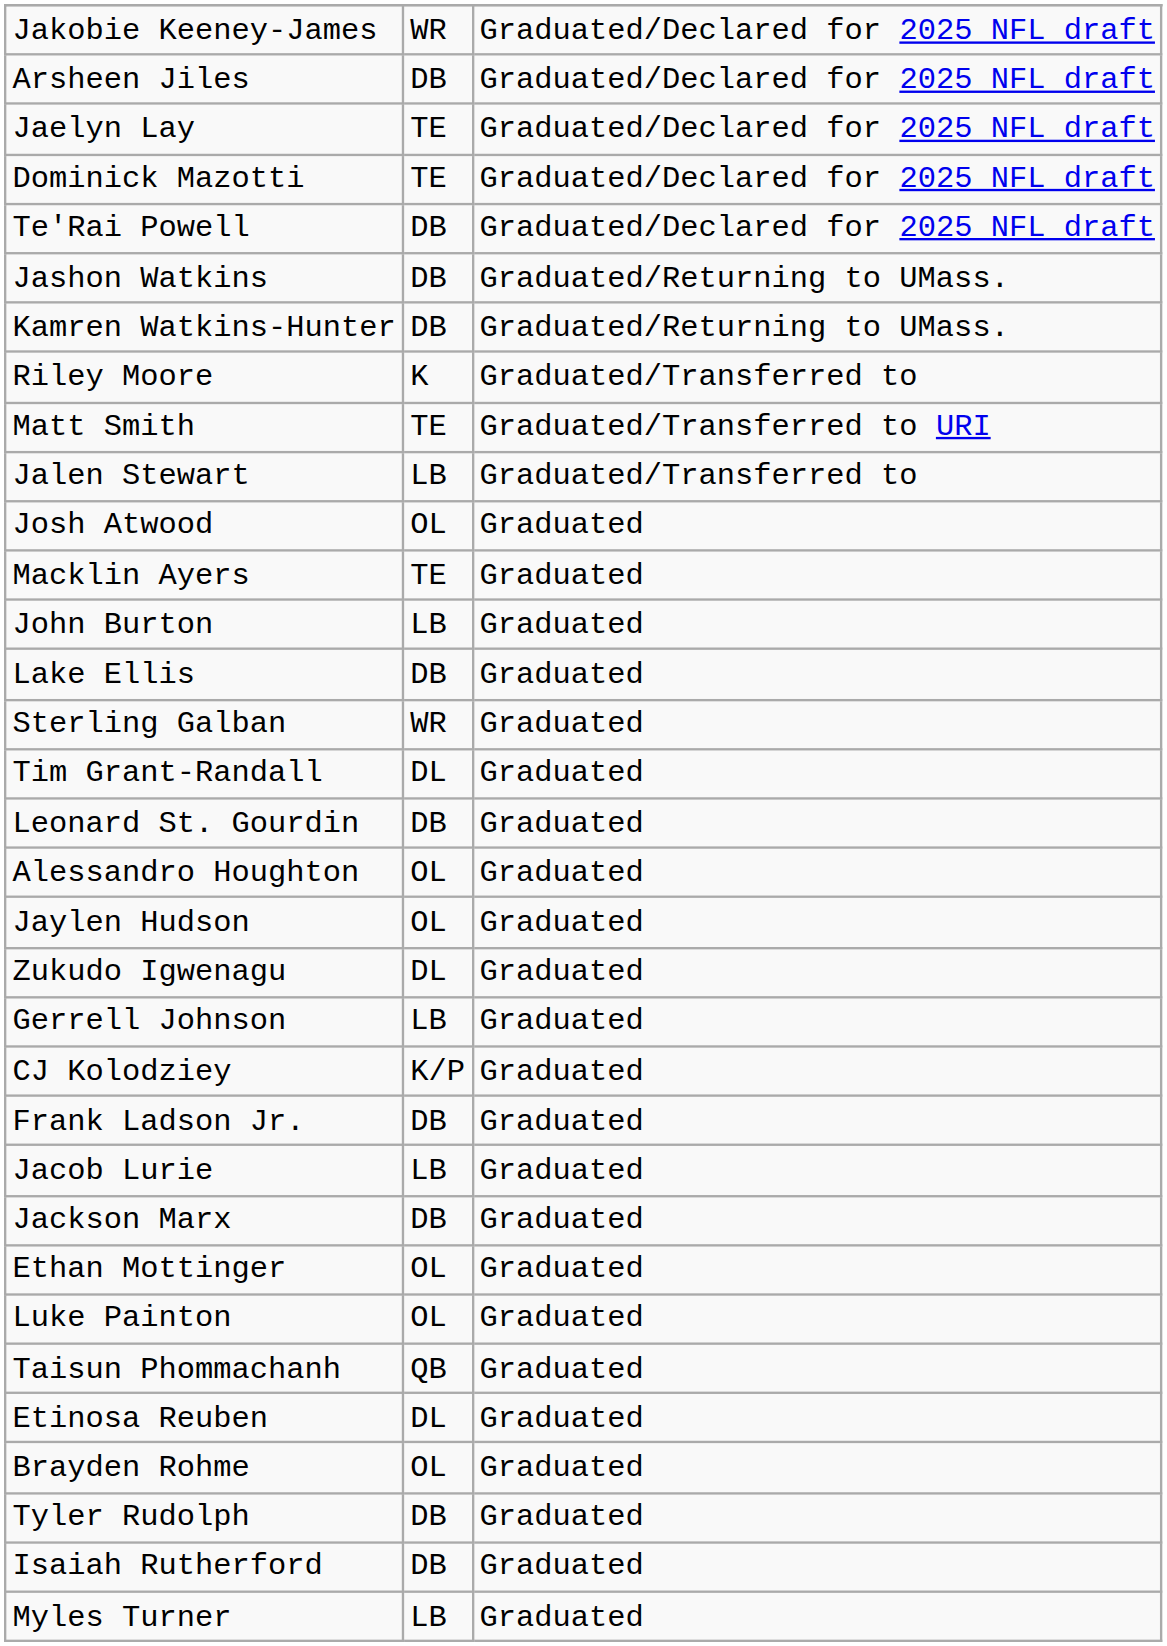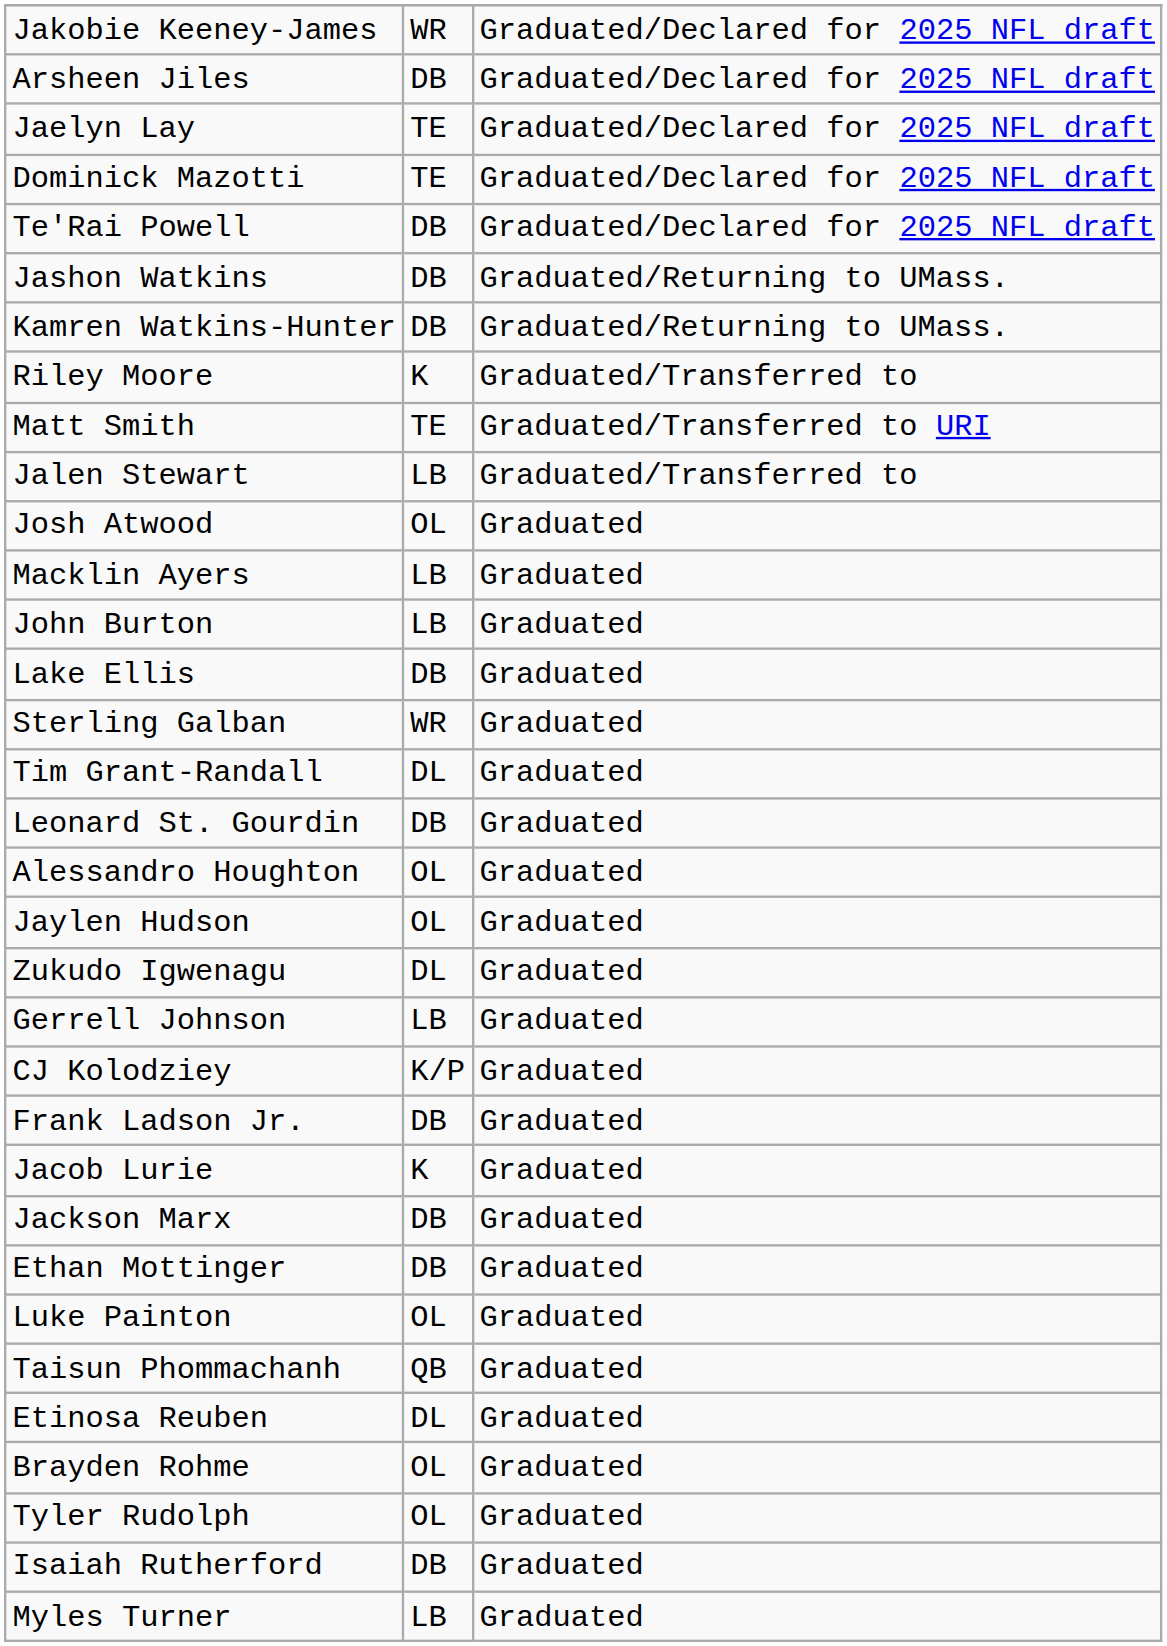 <table class="wikitable sortable mw-collapsible mw-collapsed">
 <tr>
 </tr>
 <tr>
 </tr>
 <tr>
 <td>Jakobie Keeney-James</td>
 <td>WR</td>
 <td>Graduated/Declared for <a href='#'>2025 NFL draft</a></td>
 </tr>
 <tr>
 <td>Arsheen Jiles</td>
 <td>DB</td>
 <td>Graduated/Declared for <a href='#'>2025 NFL draft</a></td>
 </tr>
 <tr>
 <td>Jaelyn Lay</td>
 <td>TE</td>
 <td>Graduated/Declared for <a href='#'>2025 NFL draft</a></td>
 </tr>
 <tr>
 <td>Dominick Mazotti</td>
 <td>TE</td>
 <td>Graduated/Declared for <a href='#'>2025 NFL draft</a></td>
 </tr>
 <tr>
 <td>Te'Rai Powell</td>
 <td>DB</td>
 <td>Graduated/Declared for <a href='#'>2025 NFL draft</a></td>
 </tr>
 <tr>
 <td>Jashon Watkins</td>
 <td>DB</td>
 <td>Graduated/Returning to UMass.</td>
 </tr>
 <tr>
 <td>Kamren Watkins-Hunter</td>
 <td>DB</td>
 <td>Graduated/Returning to UMass.</td>
 </tr>
 <tr>
 <td>Riley Moore</td>
 <td>K</td>
 <td>Graduated/Transferred to</td>
 </tr>
 <tr>
 <td>Matt Smith</td>
 <td>TE</td>
 <td>Graduated/Transferred to <a href='#'>URI</a></td>
 </tr>
 <tr>
 <td>Jalen Stewart</td>
 <td>LB</td>
 <td>Graduated/Transferred to</td>
 </tr>
 <tr>
 <td>Josh Atwood</td>
 <td>OL</td>
 <td>Graduated</td>
 </tr>
 <tr>
 <td>Macklin Ayers</td>
-<td>TE</td>
+<td>LB</td>
 <td>Graduated</td>
 </tr>
 <tr>
 <td>John Burton</td>
 <td>LB</td>
 <td>Graduated</td>
 </tr>
 <tr>
 <td>Lake Ellis</td>
 <td>DB</td>
 <td>Graduated</td>
 </tr>
 <tr>
 <td>Sterling Galban</td>
 <td>WR</td>
 <td>Graduated</td>
 </tr>
 <tr>
 <td>Tim Grant-Randall</td>
 <td>DL</td>
 <td>Graduated</td>
 </tr>
 <tr>
 <td>Leonard St. Gourdin</td>
 <td>DB</td>
 <td>Graduated</td>
 </tr>
 <tr>
 <td>Alessandro Houghton</td>
 <td>OL</td>
 <td>Graduated</td>
 </tr>
 <tr>
 <td>Jaylen Hudson</td>
 <td>OL</td>
 <td>Graduated</td>
 </tr>
 <tr>
 <td>Zukudo Igwenagu</td>
 <td>DL</td>
 <td>Graduated</td>
 </tr>
 <tr>
 <td>Gerrell Johnson</td>
 <td>LB</td>
 <td>Graduated</td>
 </tr>
 <tr>
 <td>CJ Kolodziey</td>
 <td>K/P</td>
 <td>Graduated</td>
 </tr>
 <tr>
 <td>Frank Ladson Jr.</td>
 <td>DB</td>
 <td>Graduated</td>
 </tr>
 <tr>
 <td>Jacob Lurie</td>
-<td>LB</td>
+<td>K</td>
 <td>Graduated</td>
 </tr>
 <tr>
 <td>Jackson Marx</td>
 <td>DB</td>
 <td>Graduated</td>
 </tr>
 <tr>
 <td>Ethan Mottinger</td>
-<td>OL</td>
+<td>DB</td>
 <td>Graduated</td>
 </tr>
 <tr>
 <td>Luke Painton</td>
 <td>OL</td>
 <td>Graduated</td>
 </tr>
 <tr>
 <td>Taisun Phommachanh</td>
 <td>QB</td>
 <td>Graduated</td>
 </tr>
 <tr>
 <td>Etinosa Reuben</td>
 <td>DL</td>
 <td>Graduated</td>
 </tr>
 <tr>
 <td>Brayden Rohme</td>
 <td>OL</td>
 <td>Graduated</td>
 </tr>
 <tr>
 <td>Tyler Rudolph</td>
-<td>DB</td>
+<td>OL</td>
 <td>Graduated</td>
 </tr>
 <tr>
 <td>Isaiah Rutherford</td>
 <td>DB</td>
 <td>Graduated</td>
 </tr>
 <tr>
 <td>Myles Turner</td>
 <td>LB</td>
 <td>Graduated</td>
 </tr>
 </table>
